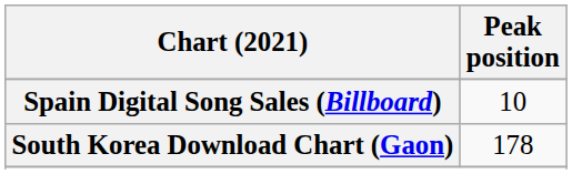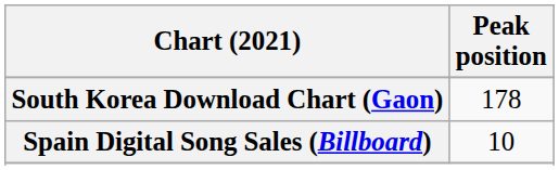 <table class="wikitable sortable plainrowheaders" style="text-align:center;">
 <tr>
 <th scope="col">Chart (2021)</th>
 <th scope="col">Peak<br>position</th>
 </tr>
 <tr>
 </tr>
 <tr>
+<th scope="row">South Korea Download Chart (<a href='#'>Gaon</a>)</th>
+<td>178</td>
+</tr>
+<tr>
 <th scope="row">Spain Digital Song Sales (<em><a href='#'>Billboard</a></em>)</th>
 <td>10</td>
-</tr>
-<tr>
-<th scope="row">South Korea Download Chart (<a href='#'>Gaon</a>)</th>
-<td>178</td>
 </tr>
 <tr>
 </tr>
 <tr>
 </tr>
 </table>
